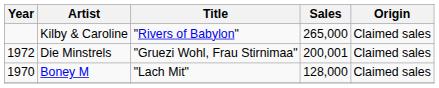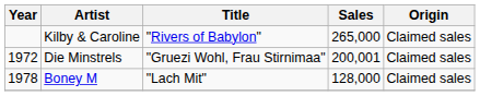 <table class="wikitable">
 <tr>
 <th>Year</th>
 <th>Artist</th>
 <th>Title</th>
 <th>Sales</th>
 <th>Origin</th>
 </tr>
 <tr>
 <td></td>
 <td>Kilby & Caroline</td>
 <td>"<a href='#'>Rivers of Babylon</a>"</td>
 <td>265,000</td>
 <td>Claimed sales</td>
 </tr>
 <tr>
 <td>1972</td>
 <td>Die Minstrels</td>
 <td>"Gruezi  Wohl, Frau Stirnimaa"</td>
 <td>200,001</td>
 <td>Claimed sales</td>
 </tr>
 <tr>
-<td>1970</td>
+<td>1978</td>
 <td><a href='#'>Boney M</a></td>
 <td>"Lach Mit"</td>
 <td>128,000</td>
 <td>Claimed sales</td>
 </tr>
 <tr>
 </tr>
 </table>
